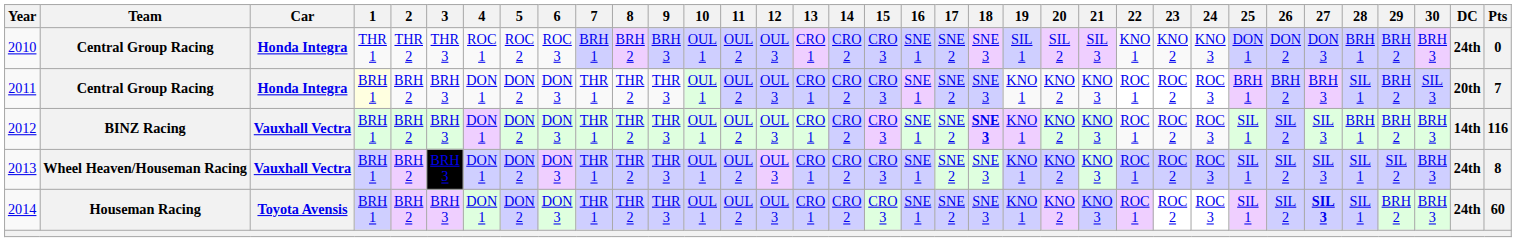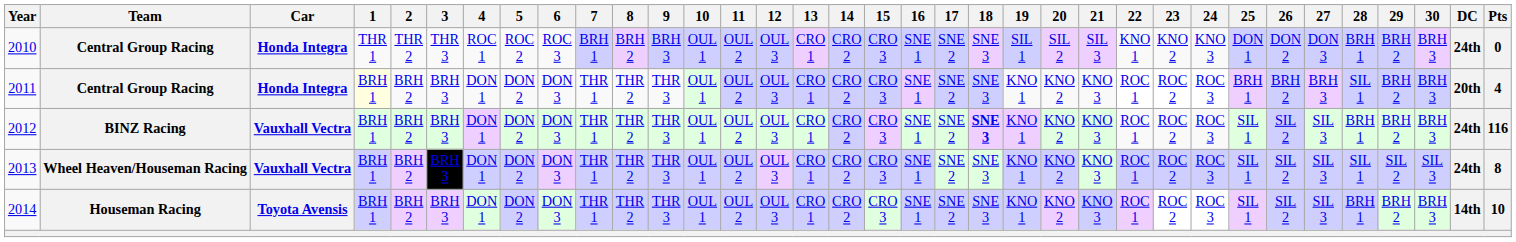 <table class="wikitable" style="text-align:center; font-size:85%">
 <tr>
 <th>Year</th>
 <th>Team</th>
 <th>Car</th>
 <th>1</th>
 <th>2</th>
 <th>3</th>
 <th>4</th>
 <th>5</th>
 <th>6</th>
 <th>7</th>
 <th>8</th>
 <th>9</th>
 <th>10</th>
 <th>11</th>
 <th>12</th>
 <th>13</th>
 <th>14</th>
 <th>15</th>
 <th>16</th>
 <th>17</th>
 <th>18</th>
 <th>19</th>
 <th>20</th>
 <th>21</th>
 <th>22</th>
 <th>23</th>
 <th>24</th>
 <th>25</th>
 <th>26</th>
 <th>27</th>
 <th>28</th>
 <th>29</th>
 <th>30</th>
 <th>DC</th>
 <th>Pts</th>
 </tr>
 <tr>
 <td><a href='#'>2010</a></td>
 <th nowrap>Central Group Racing</th>
 <th nowrap><a href='#'>Honda Integra</a></th>
 <td><a href='#'>THR<br>1</a></td>
 <td><a href='#'>THR<br>2</a></td>
 <td><a href='#'>THR<br>3</a></td>
 <td><a href='#'>ROC<br>1</a></td>
 <td><a href='#'>ROC<br>2</a></td>
 <td><a href='#'>ROC<br>3</a></td>
 <td style="background:#CFCFFF;"><a href='#'>BRH<br>1</a><br></td>
 <td style="background:#EFCFFF;"><a href='#'>BRH<br>2</a><br></td>
 <td style="background:#CFCFFF;"><a href='#'>BRH<br>3</a><br></td>
 <td style="background:#CFCFFF;"><a href='#'>OUL<br>1</a><br></td>
 <td style="background:#CFCFFF;"><a href='#'>OUL<br>2</a><br></td>
 <td style="background:#CFCFFF;"><a href='#'>OUL<br>3</a><br></td>
 <td style="background:#EFCFFF;"><a href='#'>CRO<br>1</a><br></td>
 <td style="background:#CFCFFF;"><a href='#'>CRO<br>2</a><br></td>
 <td style="background:#CFCFFF;"><a href='#'>CRO<br>3</a><br></td>
 <td style="background:#CFCFFF;"><a href='#'>SNE<br>1</a><br></td>
 <td style="background:#CFCFFF;"><a href='#'>SNE<br>2</a><br></td>
 <td style="background:#EFCFFF;"><a href='#'>SNE<br>3</a><br></td>
 <td style="background:#CFCFFF;"><a href='#'>SIL<br>1</a><br></td>
 <td style="background:#EFCFFF;"><a href='#'>SIL<br>2</a><br></td>
 <td style="background:#EFCFFF;"><a href='#'>SIL<br>3</a><br></td>
 <td><a href='#'>KNO<br>1</a></td>
 <td><a href='#'>KNO<br>2</a></td>
 <td><a href='#'>KNO<br>3</a></td>
 <td style="background:#CFCFFF;"><a href='#'>DON<br>1</a><br></td>
 <td style="background:#CFCFFF;"><a href='#'>DON<br>2</a><br></td>
 <td style="background:#CFCFFF;"><a href='#'>DON<br>3</a><br></td>
 <td style="background:#CFCFFF;"><a href='#'>BRH<br>1</a><br></td>
 <td style="background:#CFCFFF;"><a href='#'>BRH<br>2</a><br></td>
 <td style="background:#EFCFFF;"><a href='#'>BRH<br>3</a><br></td>
 <th>24th</th>
 <th>0</th>
 </tr>
 <tr>
 <td><a href='#'>2011</a></td>
 <th nowrap>Central Group Racing</th>
 <th nowrap><a href='#'>Honda Integra</a></th>
 <td style="background: lightyellow;"><a href='#'>BRH<br>1</a></td>
 <td><a href='#'>BRH<br>2</a></td>
 <td><a href='#'>BRH<br>3</a></td>
 <td><a href='#'>DON<br>1</a></td>
 <td><a href='#'>DON<br>2</a></td>
 <td><a href='#'>DON<br>3</a></td>
 <td><a href='#'>THR<br>1</a></td>
 <td><a href='#'>THR<br>2</a></td>
 <td><a href='#'>THR<br>3</a></td>
 <td style="background:#DFFFDF;"><a href='#'>OUL<br>1</a><br></td>
 <td style="background:#CFCFFF;"><a href='#'>OUL<br>2</a><br></td>
 <td style="background:#CFCFFF;"><a href='#'>OUL<br>3</a><br></td>
 <td style="background:#CFCFFF;"><a href='#'>CRO<br>1</a><br></td>
 <td style="background:#CFCFFF;"><a href='#'>CRO<br>2</a><br></td>
 <td style="background:#CFCFFF;"><a href='#'>CRO<br>3</a><br></td>
 <td style="background:#EFCFFF;"><a href='#'>SNE<br>1</a><br></td>
 <td style="background:#CFCFFF;"><a href='#'>SNE<br>2</a><br></td>
 <td style="background:#CFCFFF;"><a href='#'>SNE<br>3</a><br></td>
 <td><a href='#'>KNO<br>1</a></td>
 <td><a href='#'>KNO<br>2</a></td>
 <td><a href='#'>KNO<br>3</a></td>
 <td style="background:#FFFFFF;"><a href='#'>ROC<br>1</a><br></td>
 <td style="background:#FFFFFF;"><a href='#'>ROC<br>2</a><br></td>
 <td style="background:#FFFFFF;"><a href='#'>ROC<br>3</a><br></td>
 <td style="background:#EFCFFF;"><a href='#'>BRH<br>1</a><br></td>
 <td style="background:#CFCFFF;"><a href='#'>BRH<br>2</a><br></td>
 <td style="background:#EFCFFF;"><a href='#'>BRH<br>3</a><br></td>
 <td style="background:#CFCFFF;"><a href='#'>SIL<br>1</a><br></td>
 <td style="background:#CFCFFF;"><a href='#'>BRH<br>2</a><br></td>
-<td style="background:#CFCFFF;"><a href='#'>SIL<br>3</a><br></td>
+<td style="background:#CFCFFF;"><a href='#'>BRH<br>3</a><br></td>
 <th>20th</th>
-<th>7</th>
+<th>4</th>
 </tr>
 <tr>
 <td><a href='#'>2012</a></td>
 <th nowrap>BINZ Racing</th>
 <th nowrap><a href='#'>Vauxhall Vectra</a></th>
 <td style="background:#DFFFDF;"><a href='#'>BRH<br>1</a><br></td>
 <td style="background:#DFFFDF;"><a href='#'>BRH<br>2</a><br></td>
 <td style="background:#DFFFDF;"><a href='#'>BRH<br>3</a><br></td>
 <td style="background:#EFCFFF;"><a href='#'>DON<br>1</a><br></td>
 <td style="background:#DFFFDF;"><a href='#'>DON<br>2</a><br></td>
 <td style="background:#DFFFDF;"><a href='#'>DON<br>3</a><br></td>
 <td style="background:#DFFFDF;"><a href='#'>THR<br>1</a><br></td>
 <td style="background:#DFFFDF;"><a href='#'>THR<br>2</a><br></td>
 <td style="background:#DFFFDF;"><a href='#'>THR<br>3</a><br></td>
 <td style="background:#DFFFDF;"><a href='#'>OUL<br>1</a><br></td>
 <td style="background:#DFFFDF;"><a href='#'>OUL<br>2</a><br></td>
 <td style="background:#DFFFDF;"><a href='#'>OUL<br>3</a><br></td>
 <td style="background:#DFFFDF;"><a href='#'>CRO<br>1</a><br></td>
 <td style="background:#CFCFFF;"><a href='#'>CRO<br>2</a><br></td>
 <td style="background:#EFCFFF;"><a href='#'>CRO<br>3</a><br></td>
 <td style="background:#DFFFDF;"><a href='#'>SNE<br>1</a><br></td>
 <td style="background:#DFFFDF;"><a href='#'>SNE<br>2</a><br></td>
 <td style="background:#EFCFFF;"><strong><a href='#'>SNE<br>3</a></strong><br></td>
 <td style="background:#EFCFFF;"><a href='#'>KNO<br>1</a><br></td>
 <td style="background:#DFFFDF;"><a href='#'>KNO<br>2</a><br></td>
 <td style="background:#DFFFDF;"><a href='#'>KNO<br>3</a><br></td>
 <td><a href='#'>ROC<br>1</a></td>
 <td><a href='#'>ROC<br>2</a></td>
 <td><a href='#'>ROC<br>3</a></td>
 <td style="background:#DFFFDF;"><a href='#'>SIL<br>1</a><br></td>
 <td style="background:#CFCFFF;"><a href='#'>SIL<br>2</a><br></td>
 <td style="background:#DFFFDF;"><a href='#'>SIL<br>3</a><br></td>
 <td style="background:#DFFFDF;"><a href='#'>BRH<br>1</a><br></td>
 <td style="background:#DFFFDF;"><a href='#'>BRH<br>2</a><br></td>
 <td style="background:#DFFFDF;"><a href='#'>BRH<br>3</a><br></td>
-<th>14th</th>
+<th>24th</th>
 <th>116</th>
 </tr>
 <tr>
 <td><a href='#'>2013</a></td>
 <th nowrap>Wheel Heaven/Houseman Racing</th>
 <th nowrap><a href='#'>Vauxhall Vectra</a></th>
 <td style="background:#CFCFFF;"><a href='#'>BRH<br>1</a><br></td>
 <td style="background:#EFCFFF;"><a href='#'>BRH<br>2</a><br></td>
 <td style="background:#000000; color:white"><a href='#'><span>BRH<br>3</span></a><br></td>
 <td style="background:#CFCFFF;"><a href='#'>DON<br>1</a><br></td>
 <td style="background:#CFCFFF;"><a href='#'>DON<br>2</a><br></td>
 <td style="background:#EFCFFF;"><a href='#'>DON<br>3</a><br></td>
 <td style="background:#CFCFFF;"><a href='#'>THR<br>1</a><br></td>
 <td style="background:#CFCFFF;"><a href='#'>THR<br>2</a><br></td>
 <td style="background:#CFCFFF;"><a href='#'>THR<br>3</a><br></td>
 <td style="background:#CFCFFF;"><a href='#'>OUL<br>1</a><br></td>
 <td style="background:#CFCFFF;"><a href='#'>OUL<br>2</a><br></td>
 <td style="background:#EFCFFF;"><a href='#'>OUL<br>3</a><br></td>
 <td style="background:#CFCFFF;"><a href='#'>CRO<br>1</a><br></td>
 <td style="background:#CFCFFF;"><a href='#'>CRO<br>2</a><br></td>
 <td style="background:#CFCFFF;"><a href='#'>CRO<br>3</a><br></td>
 <td style="background:#CFCFFF;"><a href='#'>SNE<br>1</a><br></td>
 <td style="background:#DFFFDF;"><a href='#'>SNE<br>2</a><br></td>
 <td style="background:#DFFFDF;"><a href='#'>SNE<br>3</a><br></td>
 <td style="background:#CFCFFF;"><a href='#'>KNO<br>1</a><br></td>
 <td style="background:#CFCFFF;"><a href='#'>KNO<br>2</a><br></td>
 <td style="background:#DFFFDF;"><a href='#'>KNO<br>3</a><br></td>
 <td style="background:#CFCFFF;"><a href='#'>ROC<br>1</a><br></td>
 <td style="background:#CFCFFF;"><a href='#'>ROC<br>2</a><br></td>
 <td style="background:#CFCFFF;"><a href='#'>ROC<br>3</a><br></td>
 <td style="background:#CFCFFF;"><a href='#'>SIL<br>1</a><br></td>
 <td style="background:#CFCFFF;"><a href='#'>SIL<br>2</a><br></td>
 <td style="background:#CFCFFF;"><a href='#'>SIL<br>3</a><br></td>
 <td style="background:#CFCFFF;"><a href='#'>SIL<br>1</a><br></td>
 <td style="background:#CFCFFF;"><a href='#'>SIL<br>2</a><br></td>
-<td style="background:#CFCFFF;"><a href='#'>BRH<br>3</a><br></td>
+<td style="background:#CFCFFF;"><a href='#'>SIL<br>3</a><br></td>
 <th>24th</th>
 <th>8</th>
 </tr>
 <tr>
 <td><a href='#'>2014</a></td>
 <th nowrap>Houseman Racing</th>
 <th nowrap><a href='#'>Toyota Avensis</a></th>
 <td style="background:#CFCFFF;"><a href='#'>BRH<br>1</a><br></td>
 <td style="background:#EFCFFF;"><a href='#'>BRH<br>2</a><br></td>
 <td style="background:#EFCFFF;"><a href='#'>BRH<br>3</a><br></td>
 <td style="background:#DFFFDF;"><a href='#'>DON<br>1</a><br></td>
 <td style="background:#CFCFFF;"><a href='#'>DON<br>2</a><br></td>
 <td style="background:#DFFFDF;"><a href='#'>DON<br>3</a><br></td>
 <td style="background:#CFCFFF;"><a href='#'>THR<br>1</a><br></td>
 <td style="background:#CFCFFF;"><a href='#'>THR<br>2</a><br></td>
 <td style="background:#CFCFFF;"><a href='#'>THR<br>3</a><br></td>
 <td style="background:#CFCFFF;"><a href='#'>OUL<br>1</a><br></td>
 <td style="background:#CFCFFF;"><a href='#'>OUL<br>2</a><br></td>
 <td style="background:#CFCFFF;"><a href='#'>OUL<br>3</a><br></td>
 <td style="background:#CFCFFF;"><a href='#'>CRO<br>1</a><br></td>
 <td style="background:#CFCFFF;"><a href='#'>CRO<br>2</a><br></td>
 <td style="background:#DFFFDF;"><a href='#'>CRO<br>3</a><br></td>
 <td style="background:#CFCFFF;"><a href='#'>SNE<br>1</a><br></td>
 <td style="background:#CFCFFF;"><a href='#'>SNE<br>2</a><br></td>
 <td style="background:#CFCFFF;"><a href='#'>SNE<br>3</a><br></td>
 <td style="background:#CFCFFF;"><a href='#'>KNO<br>1</a><br></td>
 <td style="background:#EFCFFF;"><a href='#'>KNO<br>2</a><br></td>
 <td style="background:#CFCFFF;"><a href='#'>KNO<br>3</a><br></td>
 <td style="background:#EFCFFF;"><a href='#'>ROC<br>1</a><br></td>
 <td style="background:#FFFFFF;"><a href='#'>ROC<br>2</a><br></td>
 <td style="background:#FFFFFF;"><a href='#'>ROC<br>3</a><br></td>
 <td style="background:#EFCFFF;"><a href='#'>SIL<br>1</a><br></td>
 <td style="background:#CFCFFF;"><a href='#'>SIL<br>2</a><br></td>
-<td style="background:#CFCFFF;"><strong><a href='#'>SIL<br>3</a><br></strong></td>
-<td style="background:#CFCFFF;"><a href='#'>SIL<br>1</a><br></td>
+<td style="background:#CFCFFF;"><a href='#'>SIL<br>3</a><br></td>
+<td style="background:#CFCFFF;"><a href='#'>BRH<br>1</a><br></td>
 <td style="background:#DFFFDF;"><a href='#'>BRH<br>2</a><br></td>
 <td style="background:#DFFFDF;"><a href='#'>BRH<br>3</a><br></td>
-<th>24th</th>
-<th>60</th>
+<th>14th</th>
+<th>10</th>
 </tr>
 <tr>
 <th colspan="35"></th>
 </tr>
 </table>
